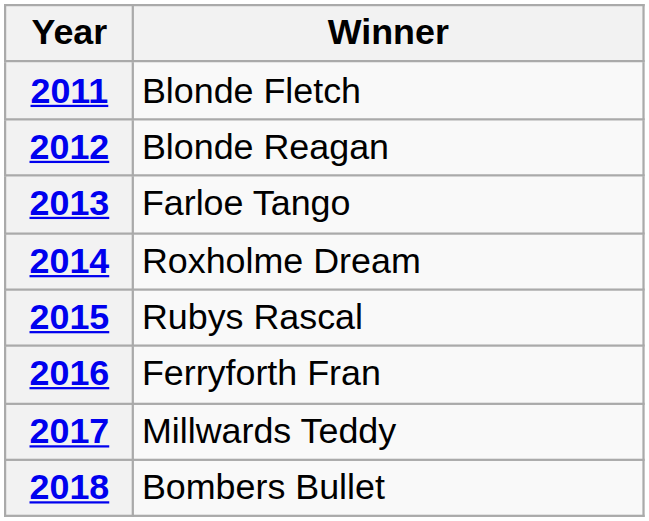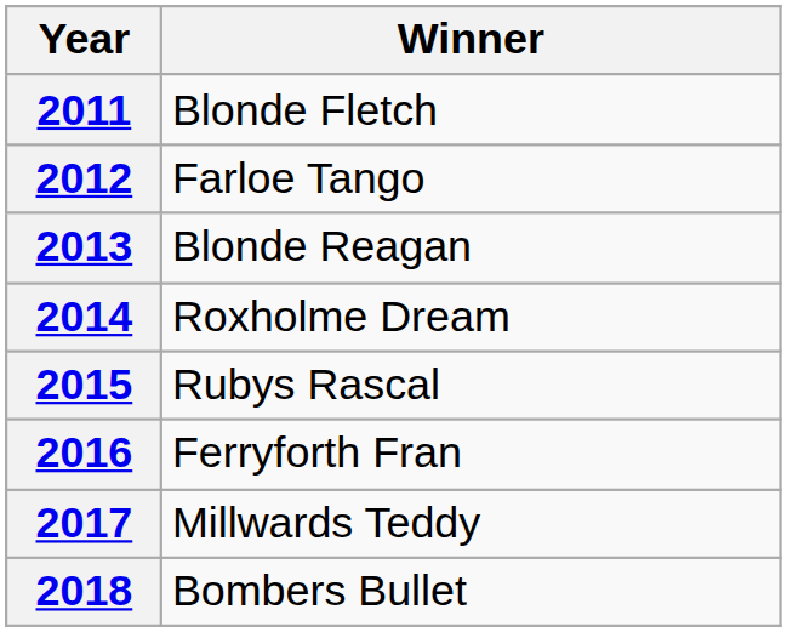 <table class="wikitable">
 <tr>
 <th width=50>Year</th>
 <th width=220>Winner</th>
 </tr>
 <tr>
 <th><a href='#'>2011</a></th>
 <td>Blonde Fletch</td>
 </tr>
 <tr>
 <th><a href='#'>2012</a></th>
-<td>Blonde Reagan</td>
+<td>Farloe Tango</td>
 </tr>
 <tr>
 <th><a href='#'>2013</a></th>
-<td>Farloe Tango</td>
+<td>Blonde Reagan</td>
 </tr>
 <tr>
 <th><a href='#'>2014</a></th>
 <td>Roxholme Dream</td>
 </tr>
 <tr>
 <th><a href='#'>2015</a></th>
 <td>Rubys Rascal </td>
 </tr>
 <tr>
 <th><a href='#'>2016</a></th>
 <td>Ferryforth Fran</td>
 </tr>
 <tr>
 <th><a href='#'>2017</a></th>
 <td>Millwards Teddy</td>
 </tr>
 <tr>
 <th><a href='#'>2018</a></th>
 <td>Bombers Bullet </td>
 </tr>
 </table>
